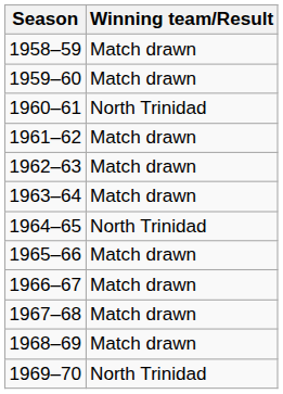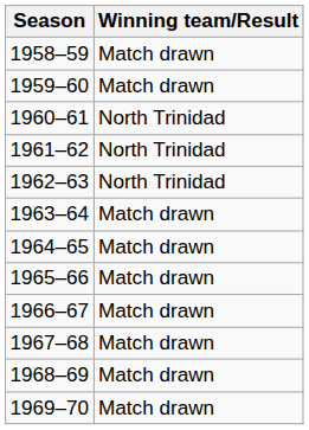 <table class="wikitable">
 <tr>
 <th>Season</th>
 <th>Winning team/Result</th>
 </tr>
 <tr>
 <td>1958–59</td>
 <td>Match drawn</td>
 </tr>
 <tr>
 <td>1959–60</td>
 <td>Match drawn</td>
 </tr>
 <tr>
 <td>1960–61</td>
 <td>North Trinidad</td>
 </tr>
 <tr>
 <td>1961–62</td>
-<td>Match drawn</td>
+<td>North Trinidad</td>
 </tr>
 <tr>
 <td>1962–63</td>
-<td>Match drawn</td>
+<td>North Trinidad</td>
 </tr>
 <tr>
 <td>1963–64</td>
 <td>Match drawn</td>
 </tr>
 <tr>
 <td>1964–65</td>
-<td>North Trinidad</td>
+<td>Match drawn</td>
 </tr>
 <tr>
 <td>1965–66</td>
 <td>Match drawn</td>
 </tr>
 <tr>
 <td>1966–67</td>
 <td>Match drawn</td>
 </tr>
 <tr>
 <td>1967–68</td>
 <td>Match drawn</td>
 </tr>
 <tr>
 <td>1968–69</td>
 <td>Match drawn</td>
 </tr>
 <tr>
 <td>1969–70</td>
-<td>North Trinidad</td>
+<td>Match drawn</td>
 </tr>
 </table>
